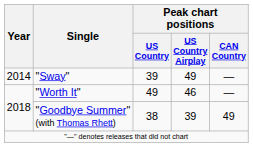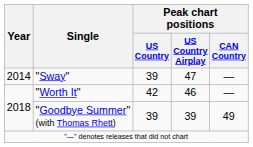 <table class="wikitable" style="text-align:center;">
 <tr>
 <th rowspan="2">Year</th>
 <th rowspan="2">Single</th>
 <th colspan="3">Peak chart<br>positions</th>
 </tr>
 <tr style="font-size:smaller;">
 <th width="45"><a href='#'>US Country</a></th>
 <th width="45"><a href='#'>US Country Airplay</a></th>
 <th width="45"><a href='#'>CAN Country</a></th>
 </tr>
 <tr>
 <td>2014</td>
 <td align="left">"<a href='#'>Sway</a>"</td>
 <td>39</td>
-<td>49</td>
+<td>47</td>
 <td>—</td>
 </tr>
 <tr>
 <td rowspan="2">2018</td>
 <td align="left">"<a href='#'>Worth It</a>"</td>
-<td>49</td>
+<td>42</td>
 <td>46</td>
 <td>—</td>
 </tr>
 <tr>
 <td align="left">"<a href='#'>Goodbye Summer</a>"<br><small>(with <a href='#'>Thomas Rhett</a>)</small></td>
-<td>38</td>
+<td>39</td>
 <td>39</td>
 <td>49</td>
 </tr>
 <tr>
 <td colspan="9" style="font-size:8pt">"—" denotes releases that did not chart</td>
 </tr>
 </table>
